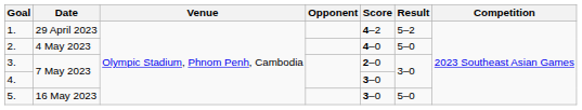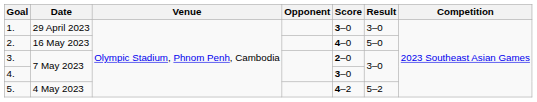 <table class="wikitable">
 <tr>
 <th>Goal</th>
 <th>Date</th>
 <th>Venue</th>
 <th>Opponent</th>
 <th>Score</th>
 <th>Result</th>
 <th>Competition</th>
 </tr>
 <tr>
 <td>1.</td>
 <td>29 April 2023</td>
 <td rowspan="5"><a href='#'>Olympic Stadium</a>, <a href='#'>Phnom Penh</a>, Cambodia</td>
 <td></td>
-<td><strong>4</strong>–2</td>
-<td>5–2</td>
+<td><strong>3</strong>–0</td>
+<td>3–0</td>
 <td rowspan="5"><a href='#'>2023 Southeast Asian Games</a></td>
 </tr>
 <tr>
 <td>2.</td>
-<td>4 May 2023</td>
+<td>16 May 2023</td>
 <td></td>
 <td><strong>4</strong>–0</td>
 <td>5–0</td>
 </tr>
 <tr>
 <td>3.</td>
 <td rowspan="2">7 May 2023</td>
 <td rowspan="2"></td>
 <td><strong>2</strong>–0</td>
 <td rowspan="2">3–0</td>
 </tr>
 <tr>
 <td>4.</td>
 <td><strong>3</strong>–0</td>
 </tr>
 <tr>
 <td>5.</td>
-<td>16 May 2023</td>
+<td>4 May 2023</td>
 <td></td>
-<td><strong>3</strong>–0</td>
-<td>5–0</td>
+<td><strong>4</strong>–2</td>
+<td>5–2</td>
 </tr>
 </table>
